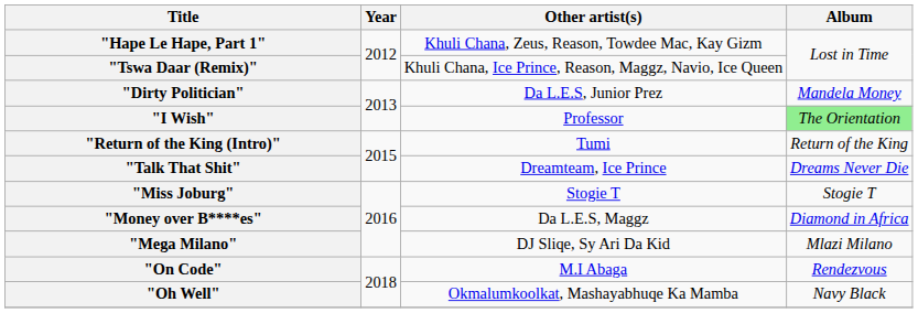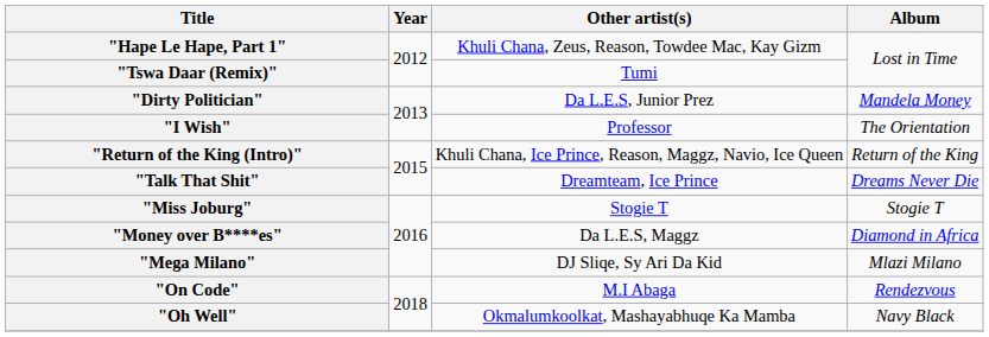 <table class="wikitable plainrowheaders" style="text-align:center;">
 <tr>
 <th scope="col" style="width:22em;">Title</th>
 <th scope="col">Year</th>
 <th scope="col">Other artist(s)</th>
 <th scope="col">Album</th>
 </tr>
 <tr>
 <th scope="row">"Hape Le Hape, Part 1"</th>
 <td rowspan="2">2012</td>
 <td><a href='#'>Khuli Chana</a>, Zeus, Reason, Towdee Mac, Kay Gizm</td>
 <td rowspan="2"><em>Lost in Time</em></td>
 </tr>
 <tr>
 <th scope="row">"Tswa Daar (Remix)"</th>
-<td>Khuli Chana, <a href='#'>Ice Prince</a>, Reason, Maggz, Navio, Ice Queen</td>
+<td><a href='#'>Tumi</a></td>
 </tr>
 <tr>
 <th scope="row">"Dirty Politician"</th>
 <td rowspan="2">2013</td>
 <td><a href='#'>Da L.E.S</a>, Junior Prez</td>
 <td><em><a href='#'>Mandela Money</a></em></td>
 </tr>
 <tr>
 <th scope="row">"I Wish"</th>
 <td><a href='#'>Professor</a></td>
-<td style="background: lightgreen;"><em>The Orientation</em></td>
+<td><em>The Orientation</em></td>
 </tr>
 <tr>
 <th scope="row">"Return of the King (Intro)"</th>
 <td rowspan="2">2015</td>
-<td><a href='#'>Tumi</a></td>
+<td>Khuli Chana, <a href='#'>Ice Prince</a>, Reason, Maggz, Navio, Ice Queen</td>
 <td><em>Return of the King</em></td>
 </tr>
 <tr>
 <th scope="row">"Talk That Shit"</th>
 <td><a href='#'>Dreamteam</a>, <a href='#'>Ice Prince</a></td>
 <td><em><a href='#'>Dreams Never Die</a></em></td>
 </tr>
 <tr>
 <th scope="row">"Miss Joburg"</th>
 <td rowspan="3">2016</td>
 <td><a href='#'>Stogie T</a></td>
 <td><em>Stogie T</em></td>
 </tr>
 <tr>
 <th scope="row">"Money over B****es"</th>
 <td>Da L.E.S, Maggz</td>
 <td><em><a href='#'>Diamond in Africa</a></em></td>
 </tr>
 <tr>
 <th scope="row">"Mega Milano"</th>
 <td>DJ Sliqe, Sy Ari Da Kid</td>
 <td><em>Mlazi Milano</em></td>
 </tr>
 <tr>
 <th scope="row">"On Code"</th>
 <td rowspan="2">2018</td>
 <td><a href='#'>M.I Abaga</a></td>
 <td><em><a href='#'>Rendezvous</a></em></td>
 </tr>
 <tr>
 <th scope="row">"Oh Well"</th>
 <td><a href='#'>Okmalumkoolkat</a>, Mashayabhuqe Ka Mamba</td>
 <td><em>Navy Black</em></td>
 </tr>
 <tr>
 </tr>
 </table>
